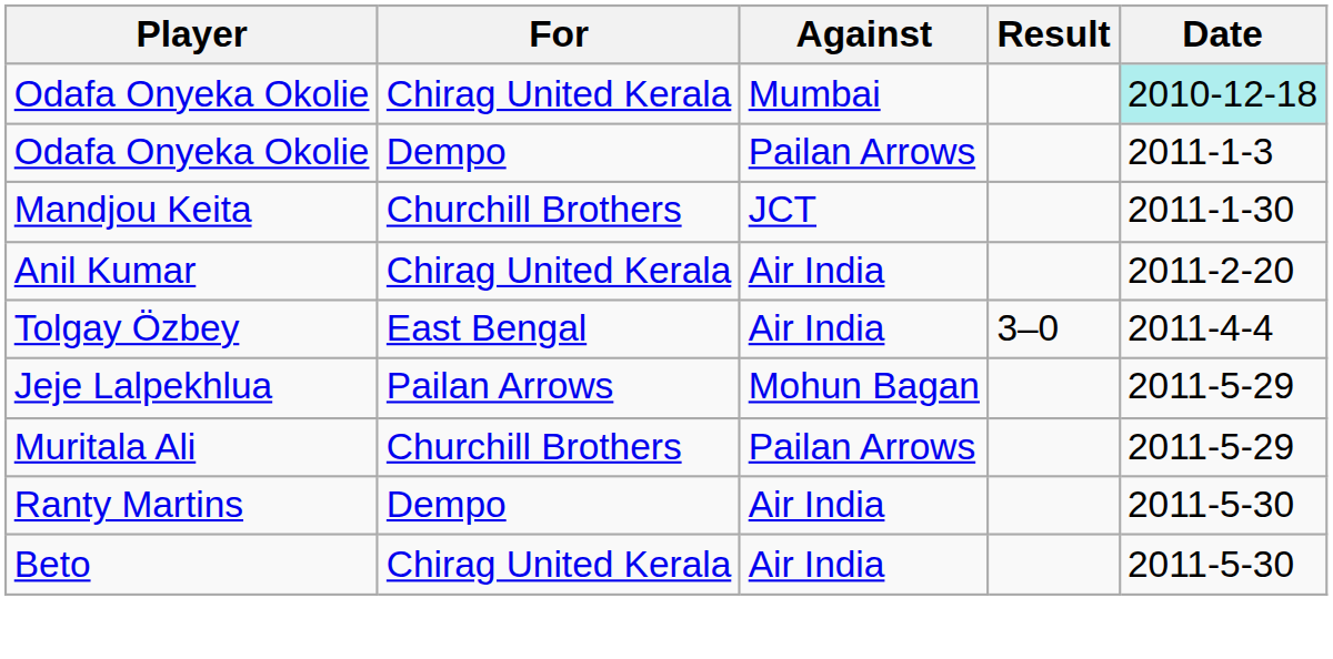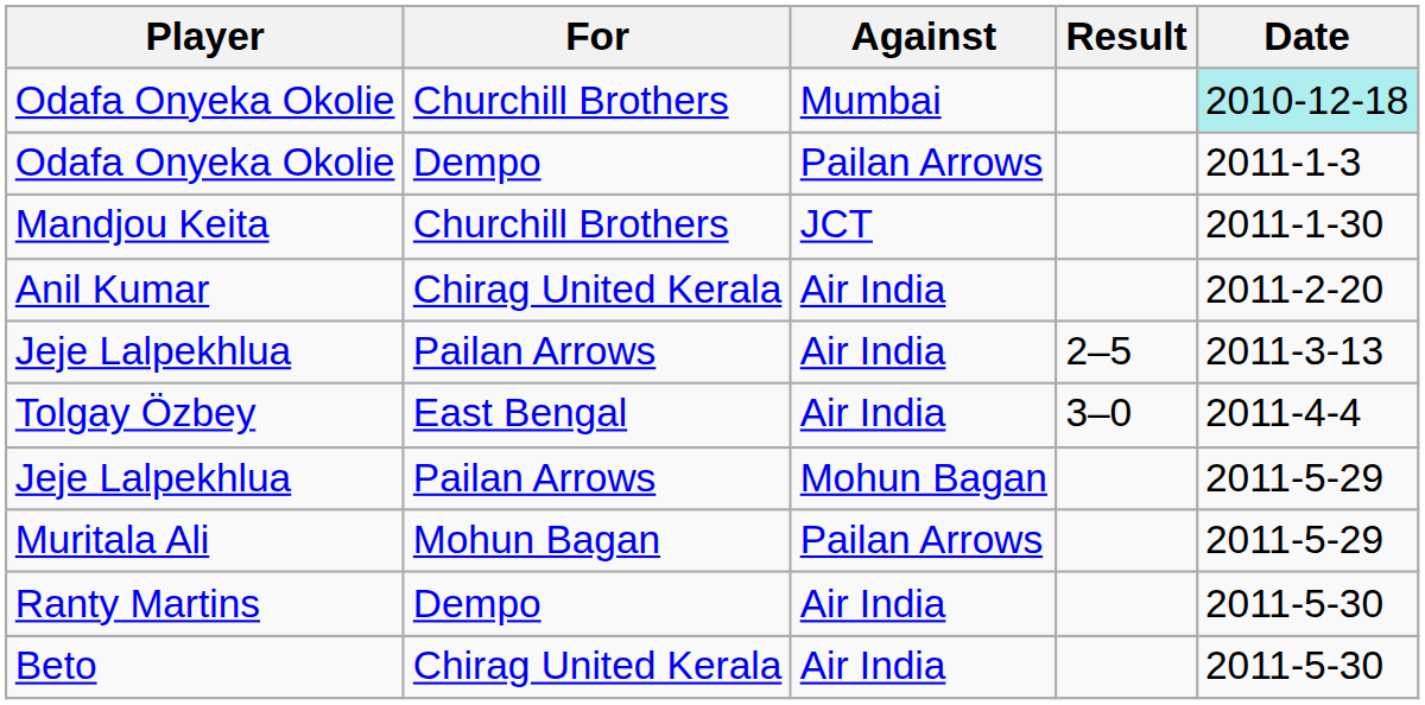 <table class="wikitable sortable">
 <tr>
 <th>Player</th>
 <th>For</th>
 <th>Against</th>
 <th align=center>Result</th>
 <th>Date</th>
 </tr>
 <tr>
 <td> <a href='#'>Odafa Onyeka Okolie</a></td>
-<td><a href='#'>Chirag United Kerala</a></td>
+<td><a href='#'>Churchill Brothers</a></td>
 <td><a href='#'>Mumbai</a></td>
 <td></td>
 <td style="background: paleturquoise;">2010-12-18</td>
 </tr>
 <tr>
 <td> <a href='#'>Odafa Onyeka Okolie</a></td>
 <td><a href='#'>Dempo</a></td>
 <td><a href='#'>Pailan Arrows</a></td>
 <td></td>
 <td>2011-1-3</td>
 </tr>
 <tr>
 <td> <a href='#'>Mandjou Keita</a></td>
 <td><a href='#'>Churchill Brothers</a></td>
 <td><a href='#'>JCT</a></td>
 <td></td>
 <td>2011-1-30</td>
 </tr>
 <tr>
 <td> <a href='#'>Anil Kumar</a></td>
 <td><a href='#'>Chirag United Kerala</a></td>
 <td><a href='#'>Air India</a></td>
 <td></td>
 <td>2011-2-20</td>
 </tr>
 <tr>
+<td> <a href='#'>Jeje Lalpekhlua</a></td>
+<td><a href='#'>Pailan Arrows</a></td>
+<td><a href='#'>Air India</a></td>
+<td>2–5</td>
+<td>2011-3-13</td>
+</tr>
+<tr>
 <td> <a href='#'>Tolgay Özbey</a></td>
 <td><a href='#'>East Bengal</a></td>
 <td><a href='#'>Air India</a></td>
 <td>3–0</td>
 <td>2011-4-4</td>
 </tr>
 <tr>
 <td> <a href='#'>Jeje Lalpekhlua</a></td>
 <td><a href='#'>Pailan Arrows</a></td>
 <td><a href='#'>Mohun Bagan</a></td>
 <td></td>
 <td>2011-5-29</td>
 </tr>
 <tr>
 <td> <a href='#'>Muritala Ali</a></td>
-<td><a href='#'>Churchill Brothers</a></td>
+<td><a href='#'>Mohun Bagan</a></td>
 <td><a href='#'>Pailan Arrows</a></td>
 <td></td>
 <td>2011-5-29</td>
 </tr>
 <tr>
 <td> <a href='#'>Ranty Martins</a></td>
 <td><a href='#'>Dempo</a></td>
 <td><a href='#'>Air India</a></td>
 <td></td>
 <td>2011-5-30</td>
 </tr>
 <tr>
 <td> <a href='#'>Beto</a></td>
 <td><a href='#'>Chirag United Kerala</a></td>
 <td><a href='#'>Air India</a></td>
 <td></td>
 <td>2011-5-30</td>
 </tr>
 </table>
